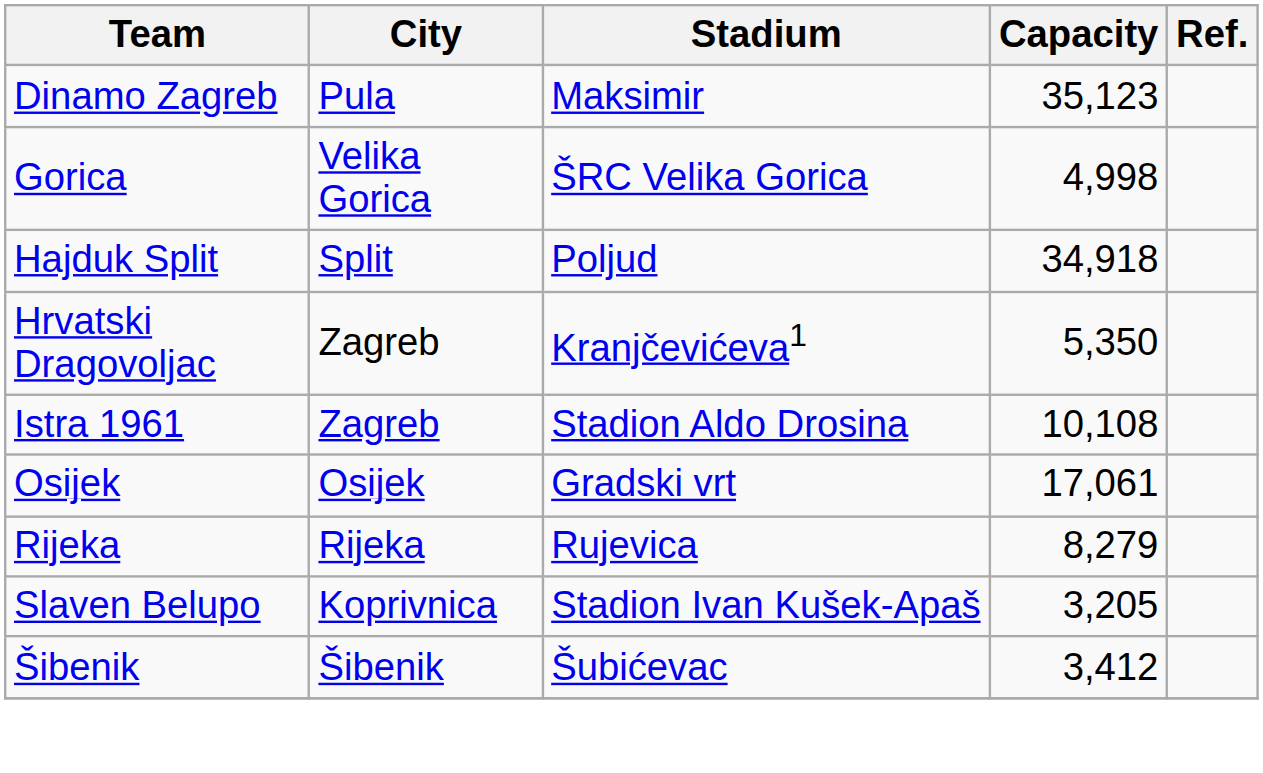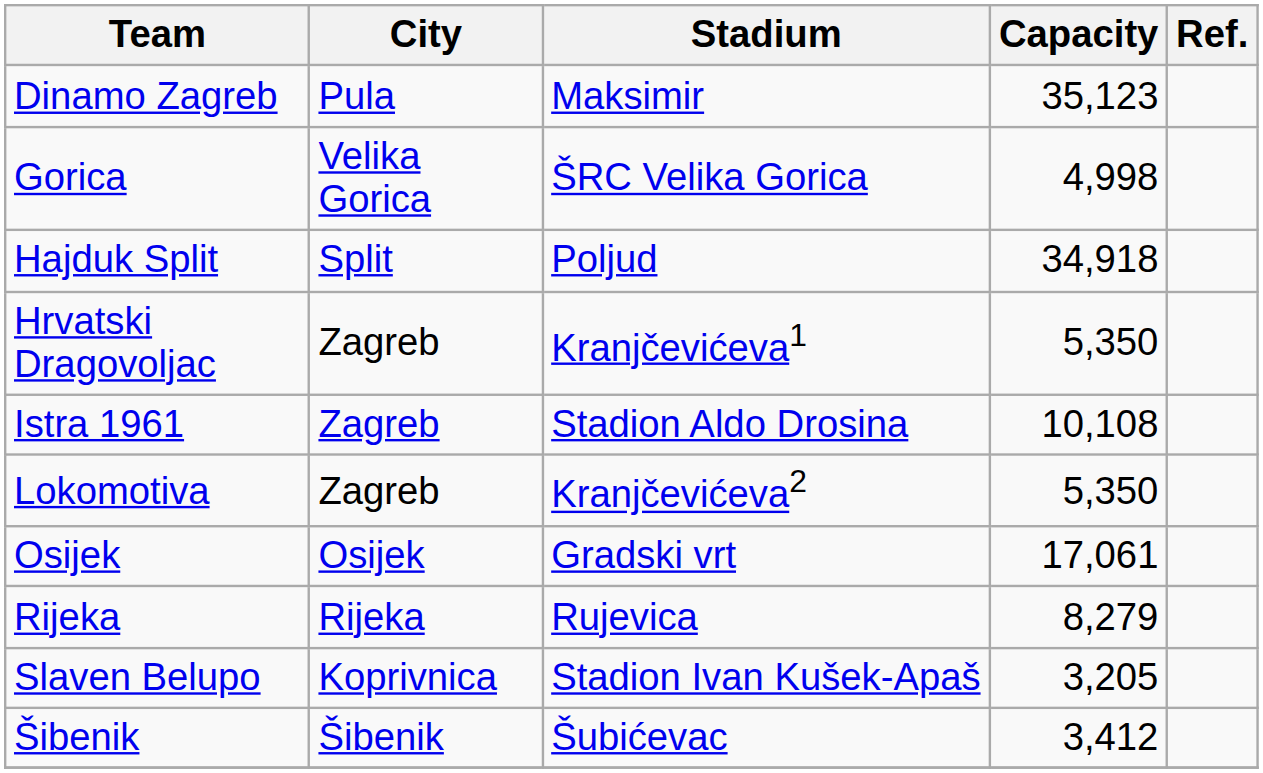 <table class="wikitable sortable">
 <tr>
 <th width="120">Team</th>
 <th width="90">City</th>
 <th width="180">Stadium</th>
 <th width="60">Capacity</th>
 <th width="30">Ref.</th>
 </tr>
 <tr>
 <td><a href='#'>Dinamo Zagreb</a></td>
 <td><a href='#'>Pula</a></td>
 <td><a href='#'>Maksimir</a></td>
 <td align="right">35,123</td>
 <td></td>
 </tr>
 <tr>
 <td><a href='#'>Gorica</a></td>
 <td><a href='#'>Velika Gorica</a></td>
 <td><a href='#'>ŠRC Velika Gorica</a></td>
 <td align="right">4,998</td>
 <td></td>
 </tr>
 <tr>
 <td><a href='#'>Hajduk Split</a></td>
 <td><a href='#'>Split</a></td>
 <td><a href='#'>Poljud</a></td>
 <td align="right">34,918</td>
 <td></td>
 </tr>
 <tr>
 <td><a href='#'>Hrvatski Dragovoljac</a></td>
 <td>Zagreb</td>
 <td><a href='#'>Kranjčevićeva</a><sup>1</sup></td>
 <td align="right">5,350</td>
 <td></td>
 </tr>
 <tr>
 <td><a href='#'>Istra 1961</a></td>
 <td><a href='#'>Zagreb</a></td>
 <td><a href='#'>Stadion Aldo Drosina</a></td>
 <td align="right">10,108</td>
 <td></td>
 </tr>
 <tr>
+<td><a href='#'>Lokomotiva</a></td>
+<td>Zagreb</td>
+<td><a href='#'>Kranjčevićeva</a><sup>2</sup></td>
+<td align="right">5,350</td>
+<td></td>
+</tr>
+<tr>
 <td><a href='#'>Osijek</a></td>
 <td><a href='#'>Osijek</a></td>
 <td><a href='#'>Gradski vrt</a></td>
 <td align="right">17,061</td>
 <td></td>
 </tr>
 <tr>
 <td><a href='#'>Rijeka</a></td>
 <td><a href='#'>Rijeka</a></td>
 <td><a href='#'>Rujevica</a></td>
 <td align="right">8,279</td>
 <td></td>
 </tr>
 <tr>
 <td><a href='#'>Slaven Belupo</a></td>
 <td><a href='#'>Koprivnica</a></td>
 <td><a href='#'>Stadion Ivan Kušek-Apaš</a></td>
 <td align="right">3,205</td>
 <td></td>
 </tr>
 <tr>
 <td><a href='#'>Šibenik</a></td>
 <td><a href='#'>Šibenik</a></td>
 <td><a href='#'>Šubićevac</a></td>
 <td align="right">3,412</td>
 <td></td>
 </tr>
 <tr>
 </tr>
 </table>
